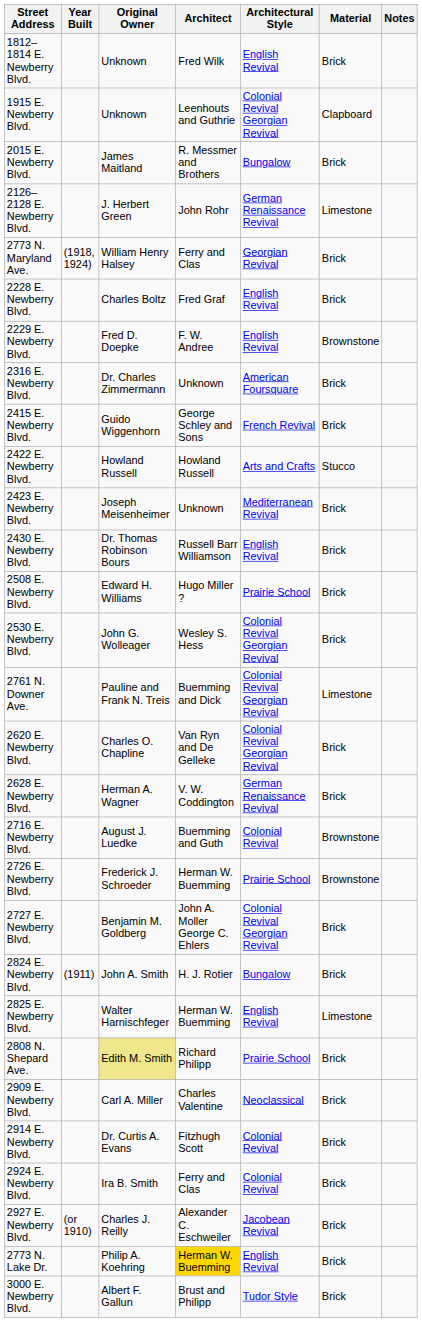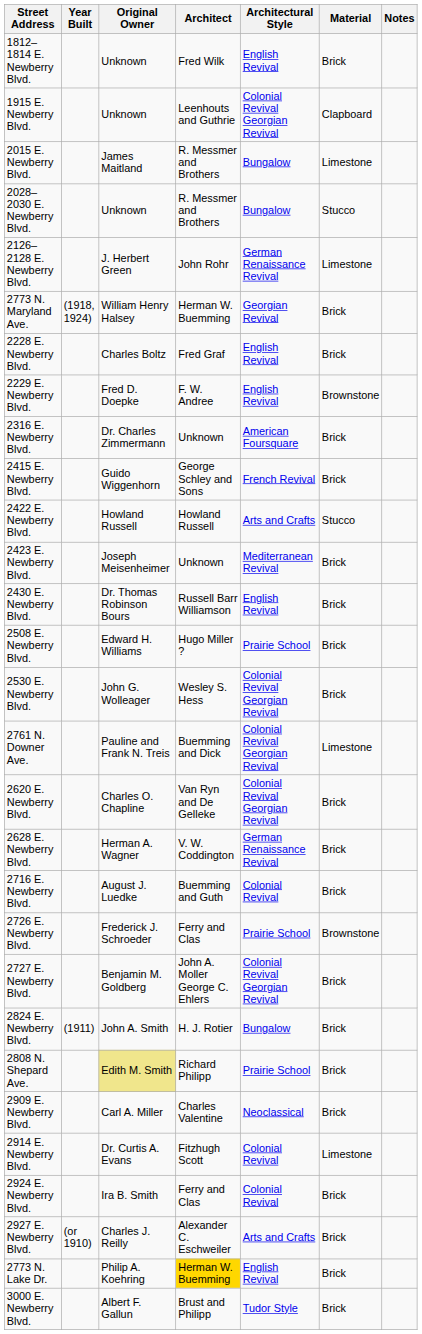 <table class="wikitable sortable">
 <tr>
 <th>Street Address</th>
 <th>Year Built</th>
 <th>Original Owner</th>
 <th>Architect</th>
 <th>Architectural Style</th>
 <th>Material</th>
 <th>Notes</th>
 </tr>
 <tr>
 <td>1812–1814 E. Newberry Blvd.</td>
 <td></td>
 <td>Unknown</td>
 <td data-sort-value="Wilk, Fred">Fred Wilk</td>
 <td><a href='#'>English Revival</a></td>
 <td>Brick</td>
 <td></td>
 </tr>
 <tr>
 <td>1915 E. Newberry Blvd.</td>
 <td></td>
 <td>Unknown</td>
 <td data-sort-value="Leenhouts and Guthrie">Leenhouts and Guthrie</td>
 <td><a href='#'>Colonial Revival</a><br><a href='#'>Georgian Revival</a></td>
 <td>Clapboard</td>
 <td></td>
 </tr>
 <tr>
 <td>2015 E. Newberry Blvd.</td>
 <td></td>
 <td data-sort-value="Maitland, James">James Maitland</td>
 <td data-sort-value="Messmer, R. and Brothers">R. Messmer and Brothers</td>
 <td><a href='#'>Bungalow</a></td>
-<td>Brick</td>
+<td>Limestone</td>
+<td></td>
+</tr>
+<tr>
+<td>2028–2030 E. Newberry Blvd.</td>
+<td></td>
+<td>Unknown</td>
+<td data-sort-value="Messmer, R. and Brothers">R. Messmer and Brothers</td>
+<td><a href='#'>Bungalow</a></td>
+<td>Stucco</td>
 <td></td>
 </tr>
 <tr>
 <td>2126–2128 E. Newberry Blvd.</td>
 <td></td>
 <td data-sort-value="Green, J. Herbert">J. Herbert Green</td>
 <td data-sort-value="Rohr, John">John Rohr</td>
 <td><a href='#'>German Renaissance Revival</a></td>
 <td>Limestone</td>
 <td></td>
 </tr>
 <tr>
 <td data-sort-value="2199">2773 N. Maryland Ave.</td>
 <td> (1918, 1924)</td>
 <td data-sort-value="Halsey, William Henry">William Henry Halsey</td>
-<td data-sort-value="Ferry and Clas">Ferry and Clas</td>
+<td data-sort-value="Buemming, Herman W.">Herman W. Buemming</td>
 <td><a href='#'>Georgian Revival</a></td>
 <td>Brick</td>
 <td></td>
 </tr>
 <tr>
 <td>2228 E. Newberry Blvd.</td>
 <td></td>
 <td data-sort-value="Boltz, Charles">Charles Boltz</td>
 <td data-sort-value="Graf, Fred">Fred Graf</td>
 <td><a href='#'>English Revival</a></td>
 <td>Brick</td>
 <td></td>
 </tr>
 <tr>
 <td>2229 E. Newberry Blvd.</td>
 <td></td>
 <td data-sort-value="Doepke, Fred D.">Fred D. Doepke</td>
 <td data-sort-value="Andree, F. W.">F. W. Andree</td>
 <td><a href='#'>English Revival</a></td>
 <td>Brownstone</td>
 <td></td>
 </tr>
 <tr>
 <td>2316 E. Newberry Blvd.</td>
 <td></td>
 <td data-sort-value="Zimmermann, Dr. Charles">Dr. Charles Zimmermann</td>
 <td>Unknown</td>
 <td><a href='#'>American Foursquare</a></td>
 <td>Brick</td>
 <td></td>
 </tr>
 <tr>
 <td>2415 E. Newberry Blvd.</td>
 <td></td>
 <td data-sort-value="Wiggenhorn, Guido">Guido Wiggenhorn</td>
 <td data-sort-value="Schley, George and Sons">George Schley and Sons</td>
 <td><a href='#'>French Revival</a></td>
 <td>Brick</td>
 <td></td>
 </tr>
 <tr>
 <td>2422 E. Newberry Blvd.</td>
 <td></td>
 <td data-sort-value="Russell, Howland">Howland Russell</td>
 <td data-sort-value="Russell, Howland">Howland Russell</td>
 <td><a href='#'>Arts and Crafts</a></td>
 <td>Stucco</td>
 <td></td>
 </tr>
 <tr>
 <td>2423 E. Newberry Blvd.</td>
 <td></td>
 <td data-sort-value="Meisenheimer, Joseph">Joseph Meisenheimer</td>
 <td>Unknown</td>
 <td><a href='#'>Mediterranean Revival</a></td>
 <td>Brick</td>
 <td></td>
 </tr>
 <tr>
 <td>2430 E. Newberry Blvd.</td>
 <td></td>
 <td data-sort-value="Bours, Dr. Thomas Robinson">Dr. Thomas Robinson Bours</td>
 <td data-sort-value="Williamson, Russell Barr">Russell Barr Williamson</td>
 <td><a href='#'>English Revival</a></td>
 <td>Brick</td>
 <td></td>
 </tr>
 <tr>
 <td>2508 E. Newberry Blvd.</td>
 <td></td>
 <td data-sort-value="Williams, Edward H.">Edward H. Williams</td>
 <td data-sort-value="Miller, Hugo">Hugo Miller ?</td>
 <td><a href='#'>Prairie School</a></td>
 <td>Brick</td>
 <td></td>
 </tr>
 <tr>
 <td>2530 E. Newberry Blvd.</td>
 <td></td>
 <td data-sort-value="Wolleager, John G.">John G. Wolleager</td>
 <td data-sort-value="Hess, Wesley S.">Wesley S. Hess</td>
 <td><a href='#'>Colonial Revival</a><br><a href='#'>Georgian Revival</a></td>
 <td>Brick</td>
 <td></td>
 </tr>
 <tr>
 <td data-sort-value="2599">2761 N. Downer Ave.</td>
 <td></td>
 <td data-sort-value="Pauline and Frank N.">Pauline and Frank N. Treis</td>
 <td data-sort-value="Buemming and Dick">Buemming and Dick</td>
 <td><a href='#'>Colonial Revival</a><br><a href='#'>Georgian Revival</a></td>
 <td>Limestone</td>
 <td></td>
 </tr>
 <tr>
 <td>2620 E. Newberry Blvd.</td>
 <td></td>
 <td data-sort-value="Chapline, Charles O.">Charles O. Chapline</td>
 <td data-sort-value="Van Ryn and De Gelleke">Van Ryn and De Gelleke</td>
 <td><a href='#'>Colonial Revival</a><br><a href='#'>Georgian Revival</a></td>
 <td>Brick</td>
 <td></td>
 </tr>
 <tr>
 <td>2628 E. Newberry Blvd.</td>
 <td></td>
 <td data-sort-value="Wagner, Herman A.">Herman A. Wagner</td>
 <td data-sort-value="Coddington, V. W.">V. W. Coddington</td>
 <td><a href='#'>German Renaissance Revival</a></td>
 <td>Brick</td>
 <td></td>
 </tr>
 <tr>
 <td>2716 E. Newberry Blvd.</td>
 <td></td>
 <td data-sort-value="Luedke, August J.">August J. Luedke</td>
 <td>Buemming and Guth</td>
 <td><a href='#'>Colonial Revival</a></td>
-<td>Brownstone</td>
+<td>Brick</td>
 <td></td>
 </tr>
 <tr>
 <td>2726 E. Newberry Blvd.</td>
 <td></td>
 <td data-sort-value="Schroeder, Frederick J.">Frederick J. Schroeder</td>
-<td data-sort-value="Buemming, Herman W.">Herman W. Buemming</td>
+<td data-sort-value="Ferry and Clas">Ferry and Clas</td>
 <td><a href='#'>Prairie School</a></td>
 <td>Brownstone</td>
 <td></td>
 </tr>
 <tr>
 <td>2727 E. Newberry Blvd.</td>
 <td></td>
 <td data-sort-value="Goldberg, Benjamin M.">Benjamin M. Goldberg</td>
 <td data-sort-value="Moller, Ehlers">John A. Moller<br>George C. Ehlers</td>
 <td><a href='#'>Colonial Revival</a><br><a href='#'>Georgian Revival</a></td>
 <td>Brick</td>
 <td></td>
 </tr>
 <tr>
 <td>2824 E. Newberry Blvd.</td>
 <td> (1911)</td>
 <td data-sort-value="Smith, John A.">John A. Smith</td>
 <td data-sort-value="Rotier, H. J.">H. J. Rotier</td>
 <td><a href='#'>Bungalow</a></td>
 <td>Brick</td>
-<td></td>
-</tr>
-<tr>
-<td>2825 E. Newberry Blvd.</td>
-<td></td>
-<td data-sort-value="Harnischfeger, Walter">Walter Harnischfeger</td>
-<td data-sort-value="Buemming, Herman W.">Herman W. Buemming</td>
-<td><a href='#'>English Revival</a></td>
-<td>Limestone</td>
 <td></td>
 </tr>
 <tr>
 <td data-sort-value="2900">2808 N. Shepard Ave.</td>
 <td></td>
 <td data-sort-value="Smith, Edith M." style="background: khaki;">Edith M. Smith</td>
 <td data-sort-value="Philipp, Richard">Richard Philipp</td>
 <td><a href='#'>Prairie School</a></td>
 <td>Brick</td>
 <td></td>
 </tr>
 <tr>
 <td>2909 E. Newberry Blvd.</td>
 <td></td>
 <td data-sort-value="Miller, Carl A.">Carl A. Miller</td>
 <td data-sort-value="Valentine, Charles">Charles Valentine</td>
 <td><a href='#'>Neoclassical</a></td>
 <td>Brick</td>
 <td></td>
 </tr>
 <tr>
 <td>2914 E. Newberry Blvd.</td>
 <td></td>
 <td data-sort-value="Evans, Curtis A.">Dr. Curtis A. Evans</td>
 <td data-sort-value="Scott, Fitzhugh">Fitzhugh Scott</td>
 <td><a href='#'>Colonial Revival</a></td>
-<td>Brick</td>
+<td>Limestone</td>
 <td></td>
 </tr>
 <tr>
 <td>2924 E. Newberry Blvd.</td>
 <td></td>
 <td data-sort-value="Smith, Ira B.">Ira B. Smith</td>
 <td>Ferry and Clas</td>
 <td><a href='#'>Colonial Revival</a></td>
 <td>Brick</td>
 <td></td>
 </tr>
 <tr>
 <td>2927 E. Newberry Blvd.</td>
 <td> (or 1910)</td>
 <td data-sort-value="Reilly, Charles J.">Charles J. Reilly</td>
 <td data-sort-value="Eschweiler, Alexander C.">Alexander C. Eschweiler</td>
-<td><a href='#'>Jacobean Revival</a></td>
+<td><a href='#'>Arts and Crafts</a></td>
 <td>Brick</td>
 <td></td>
 </tr>
 <tr>
 <td data-sort-value="2999">2773 N. Lake Dr.</td>
 <td></td>
 <td data-sort-value="Koehring, Philip A.">Philip A. Koehring</td>
 <td data-sort-value="Buemming, Herman W." style="background: gold;">Herman W. Buemming</td>
 <td><a href='#'>English Revival</a></td>
 <td>Brick</td>
 <td></td>
 </tr>
 <tr>
 <td>3000 E. Newberry Blvd.</td>
 <td></td>
 <td data-sort-value=" Gallun, Albert F.">Albert F. Gallun</td>
 <td>Brust and Philipp</td>
 <td><a href='#'>Tudor Style</a></td>
 <td>Brick</td>
 <td></td>
 </tr>
 </table>
